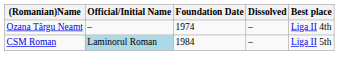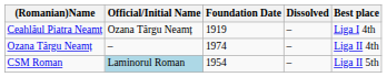 <table class="wikitable sortable mw-collapsible" style=" font-size: 87%;">
 <tr>
 <th>(Romanian)Name</th>
 <th>Official/Initial Name</th>
 <th>Foundation Date</th>
 <th>Dissolved</th>
 <th>Best place</th>
+</tr>
+<tr>
+<td><a href='#'>Ceahlăul Piatra Neamț</a></td>
+<td>Ozana Târgu Neamț</td>
+<td>1919</td>
+<td>–</td>
+<td><a href='#'>Liga I</a> 4th</td>
 </tr>
 <tr>
 <td><a href='#'>Ozana Târgu Neamț</a></td>
 <td>–</td>
 <td>1974</td>
 <td>–</td>
 <td><a href='#'>Liga II</a> 4th</td>
 </tr>
 <tr>
 <td><a href='#'>CSM Roman</a></td>
 <td style="background: lightblue;">Laminorul Roman</td>
-<td>1984</td>
+<td>1954</td>
 <td>–</td>
 <td><a href='#'>Liga II</a> 5th</td>
 </tr>
 </table>
